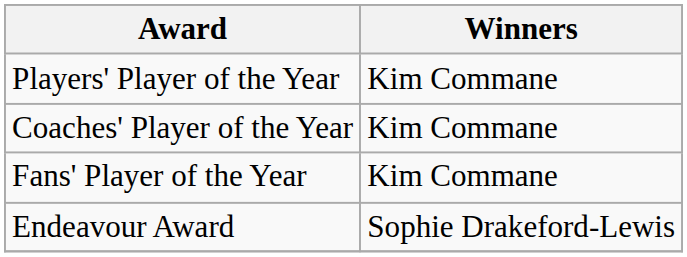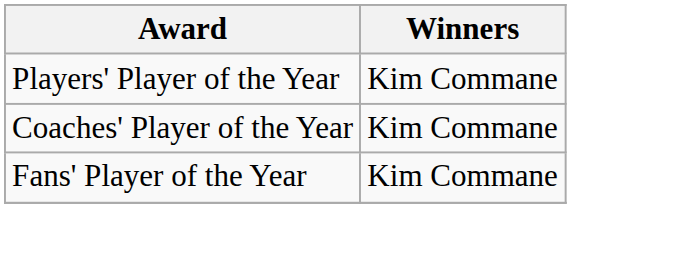 <table class="wikitable collapsible">
 <tr>
 <th>Award</th>
 <th>Winners</th>
 </tr>
 <tr>
 <td>Players' Player of the Year</td>
 <td>Kim Commane</td>
 </tr>
 <tr>
 <td>Coaches' Player of the Year</td>
 <td>Kim Commane</td>
 </tr>
 <tr>
 <td>Fans' Player of the Year</td>
 <td>Kim Commane</td>
 </tr>
 <tr>
-<td>Endeavour Award</td>
-<td>Sophie Drakeford-Lewis</td>
-</tr>
-<tr>
 </tr>
 </table>
